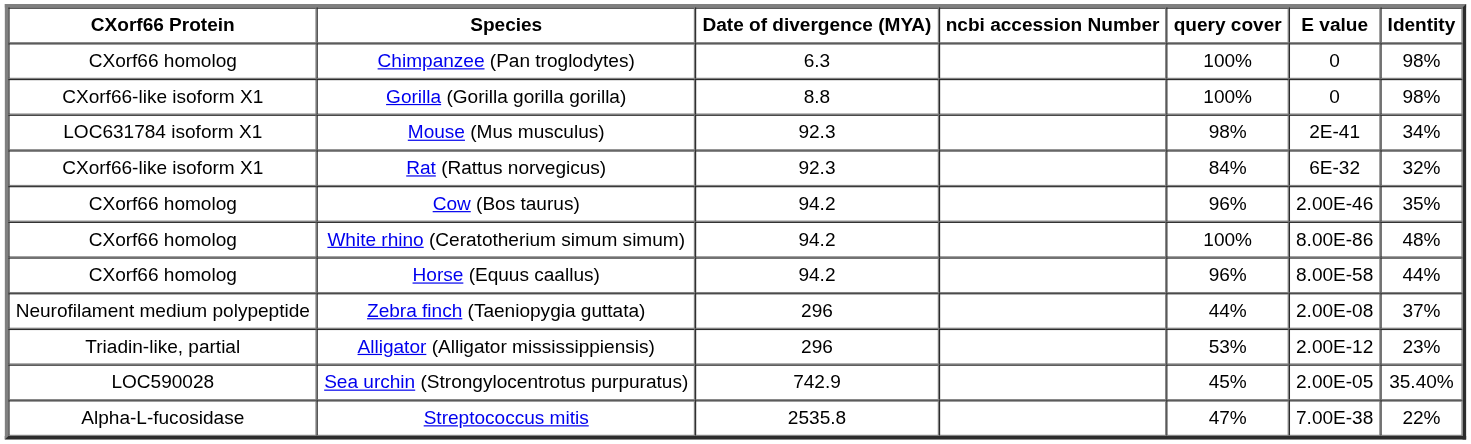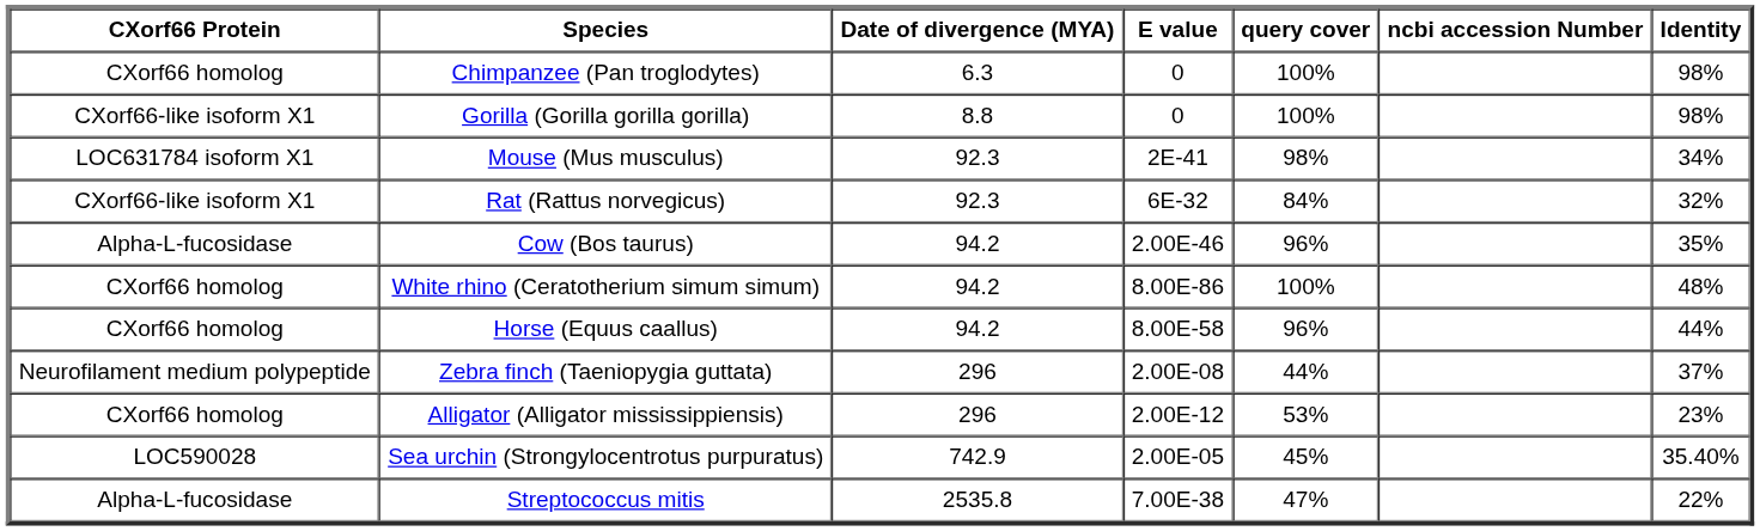 <table border="3"  style="margin:auto; text-align:center;" cellpadding="5" cellspacing="0">
 <tr>
 <th>CXorf66 Protein</th>
 <th>Species</th>
 <th>Date of divergence (MYA) </th>
+<th style="width:65px;">E value</th>
+<th>query cover</th>
 <th>ncbi accession Number</th>
-<th>query cover</th>
-<th style="width:65px;">E value</th>
 <th>Identity</th>
 </tr>
 <tr>
 <td>CXorf66 homolog</td>
 <td><a href='#'>Chimpanzee</a> (Pan troglodytes)</td>
 <td>6.3</td>
+<td>0</td>
+<td>100%</td>
 <td></td>
-<td>100%</td>
-<td>0</td>
 <td>98%</td>
 </tr>
 <tr>
 <td>CXorf66-like isoform X1</td>
 <td><a href='#'>Gorilla</a> (Gorilla gorilla gorilla)</td>
 <td>8.8</td>
+<td>0</td>
+<td>100%</td>
 <td></td>
-<td>100%</td>
-<td>0</td>
 <td>98%</td>
 </tr>
 <tr>
 <td>LOC631784 isoform X1</td>
 <td><a href='#'>Mouse</a> (Mus musculus)</td>
 <td>92.3</td>
+<td>2E-41</td>
+<td>98%</td>
 <td></td>
-<td>98%</td>
-<td>2E-41</td>
 <td>34%</td>
 </tr>
 <tr>
 <td>CXorf66-like isoform X1</td>
 <td><a href='#'>Rat</a> (Rattus norvegicus)</td>
 <td>92.3</td>
+<td>6E-32</td>
+<td>84%</td>
 <td></td>
-<td>84%</td>
-<td>6E-32</td>
 <td>32%</td>
 </tr>
 <tr>
-<td>CXorf66 homolog</td>
+<td>Alpha-L-fucosidase</td>
 <td><a href='#'>Cow</a> (Bos taurus)</td>
 <td>94.2</td>
+<td>2.00E-46</td>
+<td>96%</td>
 <td></td>
-<td>96%</td>
-<td>2.00E-46</td>
 <td>35%</td>
 </tr>
 <tr>
 <td>CXorf66 homolog</td>
 <td><a href='#'>White rhino</a> (Ceratotherium simum simum)</td>
 <td>94.2</td>
+<td>8.00E-86</td>
+<td>100%</td>
 <td></td>
-<td>100%</td>
-<td>8.00E-86</td>
 <td>48%</td>
 </tr>
 <tr>
 <td>CXorf66 homolog</td>
 <td><a href='#'>Horse</a> (Equus caallus)</td>
 <td>94.2</td>
+<td>8.00E-58</td>
+<td>96%</td>
 <td></td>
-<td>96%</td>
-<td>8.00E-58</td>
 <td>44%</td>
 </tr>
 <tr>
 <td>Neurofilament medium polypeptide</td>
 <td><a href='#'>Zebra finch</a> (Taeniopygia guttata)</td>
 <td>296</td>
+<td>2.00E-08</td>
+<td>44%</td>
 <td></td>
-<td>44%</td>
-<td>2.00E-08</td>
 <td>37%</td>
 </tr>
 <tr>
-<td>Triadin-like, partial</td>
+<td>CXorf66 homolog</td>
 <td><a href='#'>Alligator</a> (Alligator mississippiensis)</td>
 <td>296</td>
+<td>2.00E-12</td>
+<td>53%</td>
 <td></td>
-<td>53%</td>
-<td>2.00E-12</td>
 <td>23%</td>
 </tr>
 <tr>
 <td>LOC590028</td>
 <td><a href='#'>Sea urchin</a> (Strongylocentrotus purpuratus)</td>
 <td>742.9</td>
+<td>2.00E-05</td>
+<td>45%</td>
 <td></td>
-<td>45%</td>
-<td>2.00E-05</td>
 <td>35.40%</td>
 </tr>
 <tr>
 <td>Alpha-L-fucosidase</td>
 <td><a href='#'>Streptococcus mitis</a></td>
 <td>2535.8</td>
+<td>7.00E-38</td>
+<td>47%</td>
 <td></td>
-<td>47%</td>
-<td>7.00E-38</td>
 <td>22%</td>
 </tr>
 </table>
